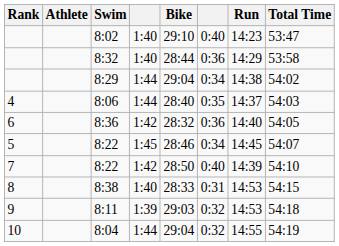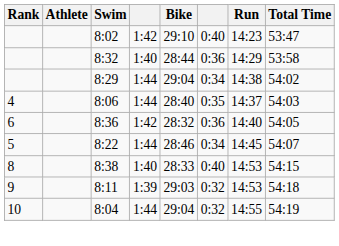 <table class="wikitable sortable">
 <tr>
 <th>Rank</th>
 <th>Athlete</th>
 <th>Swim</th>
 <th></th>
 <th>Bike</th>
 <th></th>
 <th>Run</th>
 <th>Total Time</th>
 </tr>
 <tr>
 <td></td>
 <td></td>
 <td>8:02</td>
-<td>1:40</td>
+<td>1:42</td>
 <td>29:10</td>
 <td>0:40</td>
 <td>14:23</td>
 <td>53:47</td>
 </tr>
 <tr>
 <td></td>
 <td></td>
 <td>8:32</td>
 <td>1:40</td>
 <td>28:44</td>
 <td>0:36</td>
 <td>14:29</td>
 <td>53:58</td>
 </tr>
 <tr>
 <td></td>
 <td></td>
 <td>8:29</td>
 <td>1:44</td>
 <td>29:04</td>
 <td>0:34</td>
 <td>14:38</td>
 <td>54:02</td>
 </tr>
 <tr>
 <td>4</td>
 <td></td>
 <td>8:06</td>
 <td>1:44</td>
 <td>28:40</td>
 <td>0:35</td>
 <td>14:37</td>
 <td>54:03</td>
 </tr>
 <tr>
 <td>6</td>
 <td></td>
 <td>8:36</td>
 <td>1:42</td>
 <td>28:32</td>
 <td>0:36</td>
 <td>14:40</td>
 <td>54:05</td>
 </tr>
 <tr>
 <td>5</td>
 <td></td>
 <td>8:22</td>
-<td>1:45</td>
+<td>1:44</td>
 <td>28:46</td>
 <td>0:34</td>
 <td>14:45</td>
 <td>54:07</td>
-</tr>
-<tr>
-<td>7</td>
-<td></td>
-<td>8:22</td>
-<td>1:42</td>
-<td>28:50</td>
-<td>0:40</td>
-<td>14:39</td>
-<td>54:10</td>
 </tr>
 <tr>
 <td>8</td>
 <td></td>
 <td>8:38</td>
 <td>1:40</td>
 <td>28:33</td>
-<td>0:31</td>
+<td>0:40</td>
 <td>14:53</td>
 <td>54:15</td>
 </tr>
 <tr>
 <td>9</td>
 <td></td>
 <td>8:11</td>
 <td>1:39</td>
 <td>29:03</td>
 <td>0:32</td>
 <td>14:53</td>
 <td>54:18</td>
 </tr>
 <tr>
 <td>10</td>
 <td></td>
 <td>8:04</td>
 <td>1:44</td>
 <td>29:04</td>
 <td>0:32</td>
 <td>14:55</td>
 <td>54:19</td>
 </tr>
 </table>
